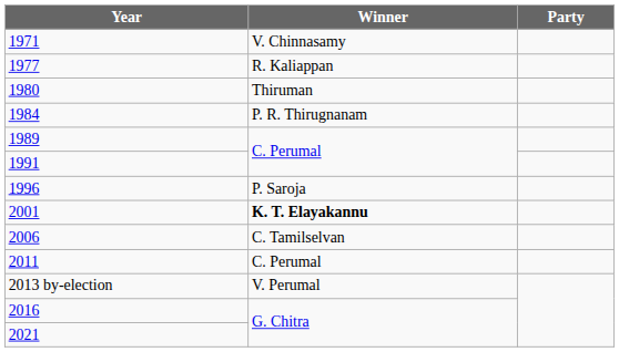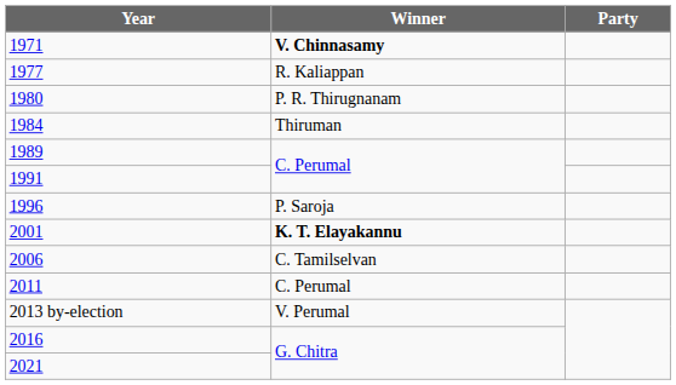 <table class="wikitable" width="50%">
 <tr>
 <th style="background-color:#666666; color:white">Year</th>
 <th style="background-color:#666666; color:white">Winner</th>
 <th style="background-color:#666666; color:white" colspan="2">Party</th>
 </tr>
 <tr>
 <td><a href='#'>1971</a></td>
-<td>V. Chinnasamy</td>
+<td><strong>V. Chinnasamy</strong></td>
 <td></td>
 </tr>
 <tr>
 <td><a href='#'>1977</a></td>
 <td>R. Kaliappan</td>
 <td></td>
 </tr>
 <tr>
 <td><a href='#'>1980</a></td>
-<td>Thiruman</td>
+<td>P. R. Thirugnanam</td>
 </tr>
 <tr>
 <td><a href='#'>1984</a></td>
-<td>P. R. Thirugnanam</td>
+<td>Thiruman</td>
 <td></td>
 </tr>
 <tr>
 <td><a href='#'>1989</a></td>
 <td rowspan=2><a href='#'>C. Perumal</a></td>
 <td></td>
 </tr>
 <tr>
 <td><a href='#'>1991</a></td>
 </tr>
 <tr>
 <td><a href='#'>1996</a></td>
 <td>P. Saroja</td>
 <td></td>
 </tr>
 <tr>
 <td><a href='#'>2001</a></td>
 <td><strong>K. T. Elayakannu</strong></td>
 <td></td>
 </tr>
 <tr>
 <td><a href='#'>2006</a></td>
 <td>C. Tamilselvan</td>
 <td></td>
 </tr>
 <tr>
 <td><a href='#'>2011</a></td>
 <td>C. Perumal</td>
 <td></td>
 </tr>
 <tr>
 <td>2013 by-election</td>
 <td>V. Perumal</td>
 </tr>
 <tr>
 <td><a href='#'>2016</a></td>
 <td rowspan=2><a href='#'>G. Chitra</a></td>
 </tr>
 <tr>
 <td><a href='#'>2021</a></td>
 </tr>
 </table>
